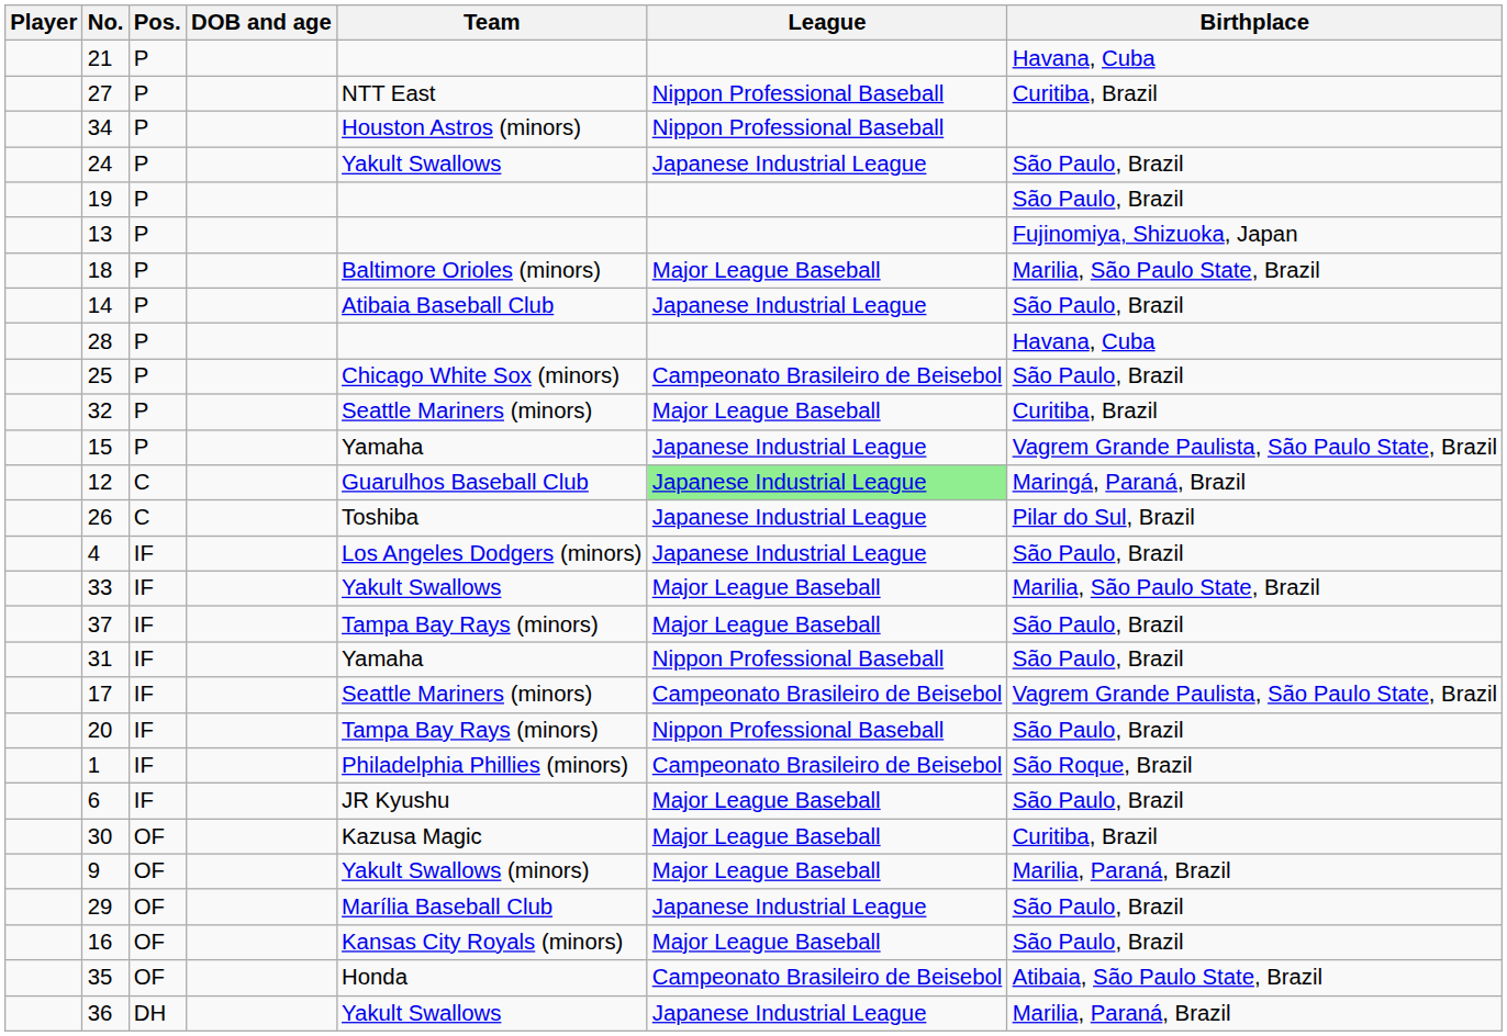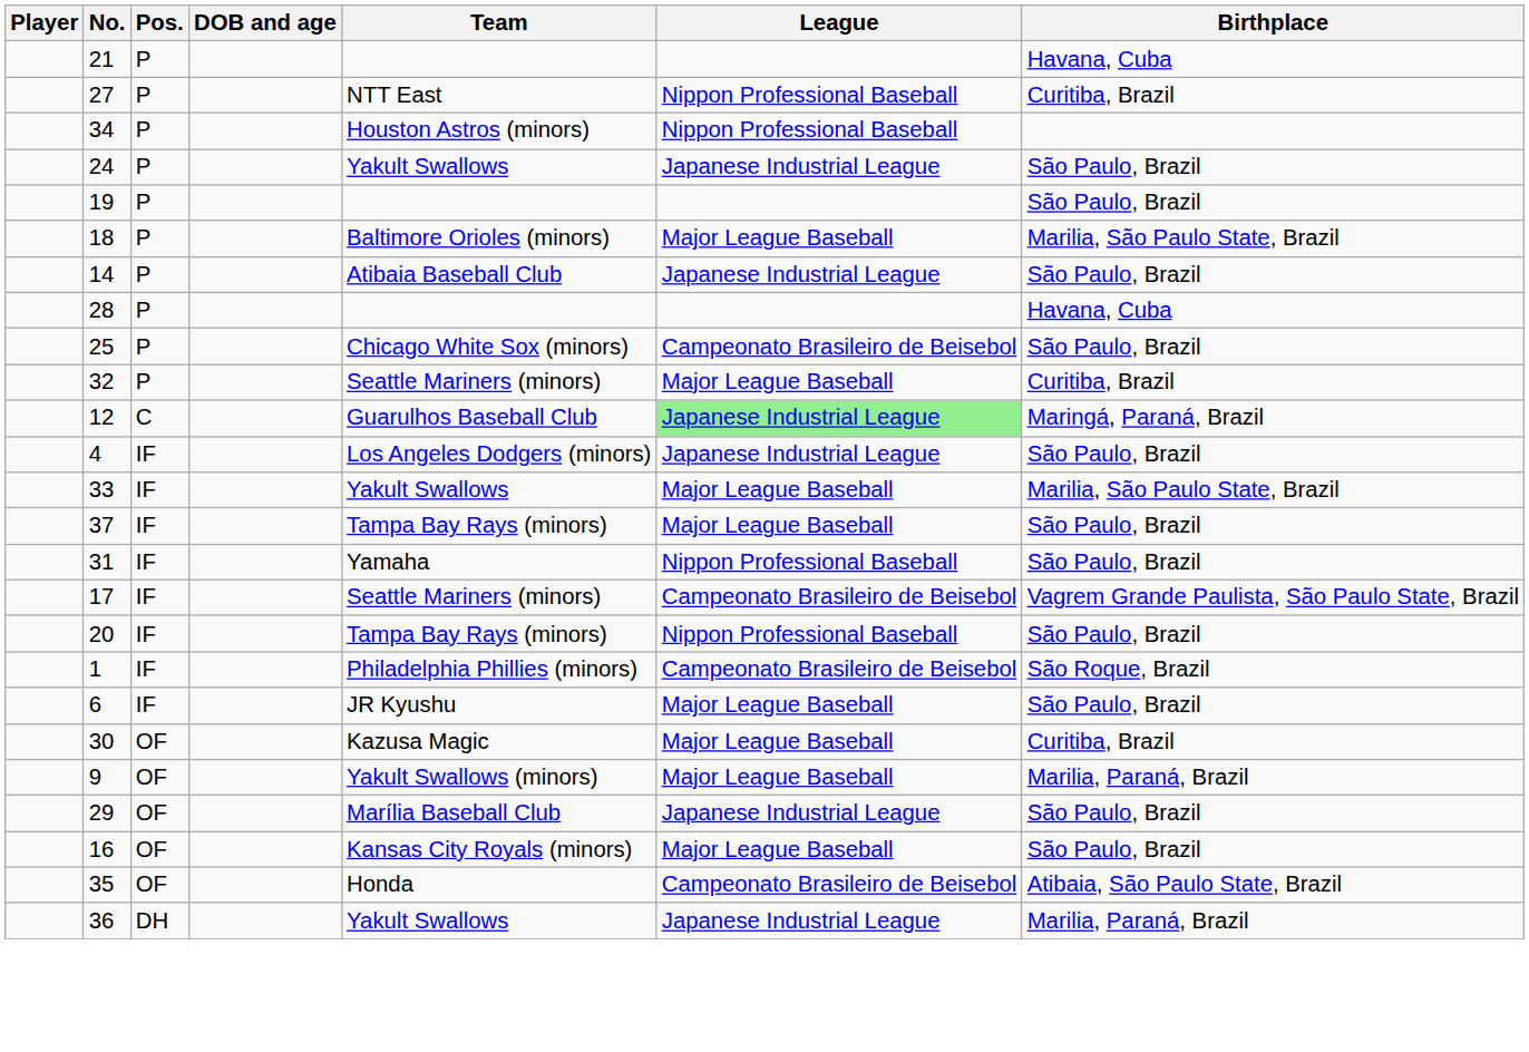 <table class="wikitable sortable">
 <tr>
 <th>Player</th>
 <th>No.</th>
 <th>Pos.</th>
 <th>DOB and age</th>
 <th>Team</th>
 <th>League</th>
 <th>Birthplace</th>
 </tr>
 <tr>
 <td></td>
 <td>21</td>
 <td>P</td>
 <td></td>
 <td></td>
 <td></td>
 <td><a href='#'>Havana</a>, <a href='#'>Cuba</a></td>
 </tr>
 <tr>
 <td></td>
 <td>27</td>
 <td>P</td>
 <td></td>
 <td> NTT East</td>
 <td><a href='#'>Nippon Professional Baseball</a></td>
 <td><a href='#'>Curitiba</a>, Brazil</td>
 </tr>
 <tr>
 <td></td>
 <td>34</td>
 <td>P</td>
 <td></td>
 <td> <a href='#'>Houston Astros</a> (minors)</td>
 <td><a href='#'>Nippon Professional Baseball</a></td>
 <td></td>
 </tr>
 <tr>
 <td></td>
 <td>24</td>
 <td>P</td>
 <td></td>
 <td> <a href='#'>Yakult Swallows</a></td>
 <td><a href='#'>Japanese Industrial League</a></td>
 <td><a href='#'>São Paulo</a>, Brazil</td>
 </tr>
 <tr>
 <td></td>
 <td>19</td>
 <td>P</td>
 <td></td>
 <td></td>
 <td></td>
 <td><a href='#'>São Paulo</a>, Brazil</td>
 </tr>
 <tr>
 <td></td>
-<td>13</td>
-<td>P</td>
-<td></td>
-<td></td>
-<td></td>
-<td><a href='#'>Fujinomiya, Shizuoka</a>, Japan</td>
-</tr>
-<tr>
-<td></td>
 <td>18</td>
 <td>P</td>
 <td></td>
 <td> <a href='#'>Baltimore Orioles</a> (minors)</td>
 <td><a href='#'>Major League Baseball</a></td>
 <td><a href='#'>Marilia</a>, <a href='#'>São Paulo State</a>, Brazil</td>
 </tr>
 <tr>
 <td></td>
 <td>14</td>
 <td>P</td>
 <td></td>
 <td> <a href='#'>Atibaia Baseball Club</a></td>
 <td><a href='#'>Japanese Industrial League</a></td>
 <td><a href='#'>São Paulo</a>, Brazil</td>
 </tr>
 <tr>
 <td></td>
 <td>28</td>
 <td>P</td>
 <td></td>
 <td></td>
 <td></td>
 <td><a href='#'>Havana</a>, <a href='#'>Cuba</a></td>
 </tr>
 <tr>
 <td></td>
 <td>25</td>
 <td>P</td>
 <td></td>
 <td> <a href='#'>Chicago White Sox</a> (minors)</td>
 <td><a href='#'>Campeonato Brasileiro de Beisebol</a></td>
 <td><a href='#'>São Paulo</a>, Brazil</td>
 </tr>
 <tr>
 <td></td>
 <td>32</td>
 <td>P</td>
 <td></td>
 <td> <a href='#'>Seattle Mariners</a> (minors)</td>
 <td><a href='#'>Major League Baseball</a></td>
 <td><a href='#'>Curitiba</a>, Brazil</td>
 </tr>
 <tr>
 <td></td>
-<td>15</td>
-<td>P</td>
-<td></td>
-<td> Yamaha</td>
-<td><a href='#'>Japanese Industrial League</a></td>
-<td><a href='#'>Vagrem Grande Paulista</a>, <a href='#'>São Paulo State</a>, Brazil</td>
-</tr>
-<tr>
-<td></td>
 <td>12</td>
 <td>C</td>
 <td></td>
 <td> <a href='#'>Guarulhos Baseball Club</a></td>
 <td style="background: lightgreen;"><a href='#'>Japanese Industrial League</a></td>
 <td><a href='#'>Maringá</a>, <a href='#'>Paraná</a>, Brazil</td>
-</tr>
-<tr>
-<td></td>
-<td>26</td>
-<td>C</td>
-<td></td>
-<td> Toshiba</td>
-<td><a href='#'>Japanese Industrial League</a></td>
-<td><a href='#'>Pilar do Sul</a>, Brazil</td>
 </tr>
 <tr>
 <td></td>
 <td>4</td>
 <td>IF</td>
 <td></td>
 <td> <a href='#'>Los Angeles Dodgers</a> (minors)</td>
 <td><a href='#'>Japanese Industrial League</a></td>
 <td><a href='#'>São Paulo</a>, Brazil</td>
 </tr>
 <tr>
 <td></td>
 <td>33</td>
 <td>IF</td>
 <td></td>
 <td> <a href='#'>Yakult Swallows</a></td>
 <td><a href='#'>Major League Baseball</a></td>
 <td><a href='#'>Marilia</a>, <a href='#'>São Paulo State</a>, Brazil</td>
 </tr>
 <tr>
 <td></td>
 <td>37</td>
 <td>IF</td>
 <td></td>
 <td> <a href='#'>Tampa Bay Rays</a> (minors)</td>
 <td><a href='#'>Major League Baseball</a></td>
 <td><a href='#'>São Paulo</a>, Brazil</td>
 </tr>
 <tr>
 <td></td>
 <td>31</td>
 <td>IF</td>
 <td></td>
 <td> Yamaha</td>
 <td><a href='#'>Nippon Professional Baseball</a></td>
 <td><a href='#'>São Paulo</a>, Brazil</td>
 </tr>
 <tr>
 <td></td>
 <td>17</td>
 <td>IF</td>
 <td></td>
 <td> <a href='#'>Seattle Mariners</a> (minors)</td>
 <td><a href='#'>Campeonato Brasileiro de Beisebol</a></td>
 <td><a href='#'>Vagrem Grande Paulista</a>, <a href='#'>São Paulo State</a>, Brazil</td>
 </tr>
 <tr>
 <td></td>
 <td>20</td>
 <td>IF</td>
 <td></td>
 <td> <a href='#'>Tampa Bay Rays</a> (minors)</td>
 <td><a href='#'>Nippon Professional Baseball</a></td>
 <td><a href='#'>São Paulo</a>, Brazil</td>
 </tr>
 <tr>
 <td></td>
 <td>1</td>
 <td>IF</td>
 <td></td>
 <td> <a href='#'>Philadelphia Phillies</a> (minors)</td>
 <td><a href='#'>Campeonato Brasileiro de Beisebol</a></td>
 <td><a href='#'>São Roque</a>, Brazil</td>
 </tr>
 <tr>
 <td></td>
 <td>6</td>
 <td>IF</td>
 <td></td>
 <td> JR Kyushu</td>
 <td><a href='#'>Major League Baseball</a></td>
 <td><a href='#'>São Paulo</a>, Brazil</td>
 </tr>
 <tr>
 <td></td>
 <td>30</td>
 <td>OF</td>
 <td></td>
 <td> Kazusa Magic</td>
 <td><a href='#'>Major League Baseball</a></td>
 <td><a href='#'>Curitiba</a>, Brazil</td>
 </tr>
 <tr>
 <td></td>
 <td>9</td>
 <td>OF</td>
 <td></td>
 <td> <a href='#'>Yakult Swallows</a> (minors)</td>
 <td><a href='#'>Major League Baseball</a></td>
 <td><a href='#'>Marilia</a>, <a href='#'>Paraná</a>, Brazil</td>
 </tr>
 <tr>
 <td></td>
 <td>29</td>
 <td>OF</td>
 <td></td>
 <td> <a href='#'>Marília Baseball Club</a></td>
 <td><a href='#'>Japanese Industrial League</a></td>
 <td><a href='#'>São Paulo</a>, Brazil</td>
 </tr>
 <tr>
 <td></td>
 <td>16</td>
 <td>OF</td>
 <td></td>
 <td> <a href='#'>Kansas City Royals</a> (minors)</td>
 <td><a href='#'>Major League Baseball</a></td>
 <td><a href='#'>São Paulo</a>, Brazil</td>
 </tr>
 <tr>
 <td></td>
 <td>35</td>
 <td>OF</td>
 <td></td>
 <td> Honda</td>
 <td><a href='#'>Campeonato Brasileiro de Beisebol</a></td>
 <td><a href='#'>Atibaia</a>, <a href='#'>São Paulo State</a>, Brazil</td>
 </tr>
 <tr>
 <td></td>
 <td>36</td>
 <td>DH</td>
 <td></td>
 <td> <a href='#'>Yakult Swallows</a></td>
 <td><a href='#'>Japanese Industrial League</a></td>
 <td><a href='#'>Marilia</a>, <a href='#'>Paraná</a>, Brazil</td>
 </tr>
 </table>
